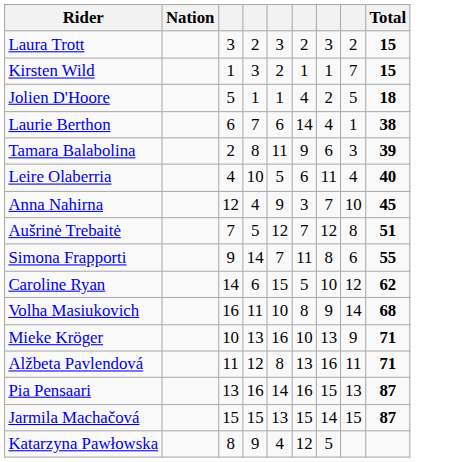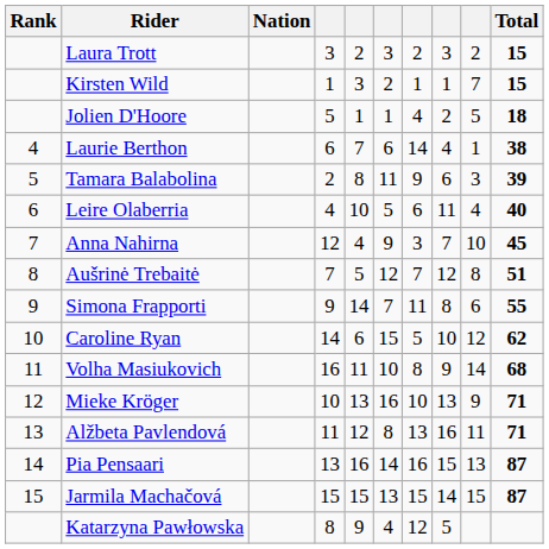 <table class="wikitable sortable" style="text-align:center">
 <tr>
+<th>Rank</th>
 <th>Rider</th>
 <th>Nation</th>
 <th></th>
 <th></th>
 <th></th>
 <th></th>
 <th></th>
 <th></th>
 <th>Total</th>
 </tr>
 <tr>
+<td></td>
 <td align=left><a href='#'>Laura Trott</a></td>
 <td align=left></td>
 <td>3</td>
 <td>2</td>
 <td>3</td>
 <td>2</td>
 <td>3</td>
 <td>2</td>
 <td><strong>15</strong></td>
 </tr>
 <tr>
+<td></td>
 <td align=left><a href='#'>Kirsten Wild</a></td>
 <td align=left></td>
 <td>1</td>
 <td>3</td>
 <td>2</td>
 <td>1</td>
 <td>1</td>
 <td>7</td>
 <td><strong>15</strong></td>
 </tr>
 <tr>
+<td></td>
 <td align=left><a href='#'>Jolien D'Hoore</a></td>
 <td align=left></td>
 <td>5</td>
 <td>1</td>
 <td>1</td>
 <td>4</td>
 <td>2</td>
 <td>5</td>
 <td><strong>18</strong></td>
 </tr>
 <tr>
+<td>4</td>
 <td align=left><a href='#'>Laurie Berthon</a></td>
 <td align=left></td>
 <td>6</td>
 <td>7</td>
 <td>6</td>
 <td>14</td>
 <td>4</td>
 <td>1</td>
 <td><strong>38</strong></td>
 </tr>
 <tr>
+<td>5</td>
 <td align=left><a href='#'>Tamara Balabolina</a></td>
 <td align=left></td>
 <td>2</td>
 <td>8</td>
 <td>11</td>
 <td>9</td>
 <td>6</td>
 <td>3</td>
 <td><strong>39</strong></td>
 </tr>
 <tr>
+<td>6</td>
 <td align=left><a href='#'>Leire Olaberria</a></td>
 <td align=left></td>
 <td>4</td>
 <td>10</td>
 <td>5</td>
 <td>6</td>
 <td>11</td>
 <td>4</td>
 <td><strong>40</strong></td>
 </tr>
 <tr>
+<td>7</td>
 <td align=left><a href='#'>Anna Nahirna</a></td>
 <td align=left></td>
 <td>12</td>
 <td>4</td>
 <td>9</td>
 <td>3</td>
 <td>7</td>
 <td>10</td>
 <td><strong>45</strong></td>
 </tr>
 <tr>
+<td>8</td>
 <td align=left><a href='#'>Aušrinė Trebaitė</a></td>
 <td align=left></td>
 <td>7</td>
 <td>5</td>
 <td>12</td>
 <td>7</td>
 <td>12</td>
 <td>8</td>
 <td><strong>51</strong></td>
 </tr>
 <tr>
+<td>9</td>
 <td align=left><a href='#'>Simona Frapporti</a></td>
 <td align=left></td>
 <td>9</td>
 <td>14</td>
 <td>7</td>
 <td>11</td>
 <td>8</td>
 <td>6</td>
 <td><strong>55</strong></td>
 </tr>
 <tr>
+<td>10</td>
 <td align=left><a href='#'>Caroline Ryan</a></td>
 <td align=left></td>
 <td>14</td>
 <td>6</td>
 <td>15</td>
 <td>5</td>
 <td>10</td>
 <td>12</td>
 <td><strong>62</strong></td>
 </tr>
 <tr>
+<td>11</td>
 <td align=left><a href='#'>Volha Masiukovich</a></td>
 <td align=left></td>
 <td>16</td>
 <td>11</td>
 <td>10</td>
 <td>8</td>
 <td>9</td>
 <td>14</td>
 <td><strong>68</strong></td>
 </tr>
 <tr>
+<td>12</td>
 <td align=left><a href='#'>Mieke Kröger</a></td>
 <td align=left></td>
 <td>10</td>
 <td>13</td>
 <td>16</td>
 <td>10</td>
 <td>13</td>
 <td>9</td>
 <td><strong>71</strong></td>
 </tr>
 <tr>
+<td>13</td>
 <td align=left><a href='#'>Alžbeta Pavlendová</a></td>
 <td align=left></td>
 <td>11</td>
 <td>12</td>
 <td>8</td>
 <td>13</td>
 <td>16</td>
 <td>11</td>
 <td><strong>71</strong></td>
 </tr>
 <tr>
+<td>14</td>
 <td align=left><a href='#'>Pia Pensaari</a></td>
 <td align=left></td>
 <td>13</td>
 <td>16</td>
 <td>14</td>
 <td>16</td>
 <td>15</td>
 <td>13</td>
 <td><strong>87</strong></td>
 </tr>
 <tr>
+<td>15</td>
 <td align=left><a href='#'>Jarmila Machačová</a></td>
 <td align=left></td>
 <td>15</td>
 <td>15</td>
 <td>13</td>
 <td>15</td>
 <td>14</td>
 <td>15</td>
 <td><strong>87</strong></td>
 </tr>
 <tr>
+<td></td>
 <td align=left><a href='#'>Katarzyna Pawłowska</a></td>
 <td align=left></td>
 <td>8</td>
 <td>9</td>
 <td>4</td>
 <td>12</td>
 <td>5</td>
 <td></td>
 <td></td>
 </tr>
 </table>
